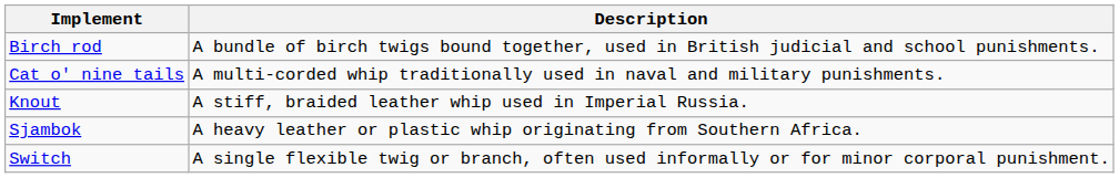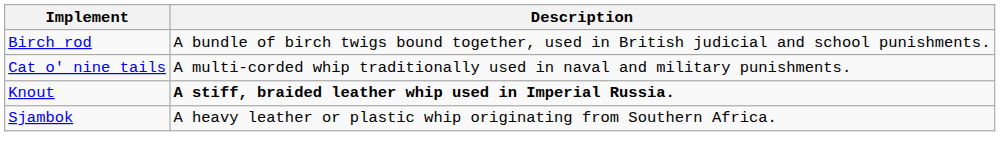 <table class="wikitable">
 <tr>
 <th>Implement</th>
 <th>Description</th>
 </tr>
 <tr>
 <td><a href='#'>Birch rod</a></td>
 <td>A bundle of birch twigs bound together, used in British judicial and school punishments.</td>
 </tr>
 <tr>
 <td><a href='#'>Cat o' nine tails</a></td>
 <td>A multi‑corded whip traditionally used in naval and military punishments.</td>
 </tr>
 <tr>
 <td><a href='#'>Knout</a></td>
-<td>A stiff, braided leather whip used in Imperial Russia.</td>
+<td><strong>A stiff, braided leather whip used in Imperial Russia.</strong></td>
 </tr>
 <tr>
 <td><a href='#'>Sjambok</a></td>
 <td>A heavy leather or plastic whip originating from Southern Africa.</td>
 </tr>
-<tr>
-<td><a href='#'>Switch</a></td>
-<td>A single flexible twig or branch, often used informally or for minor corporal punishment.</td>
-</tr>
 </table>
